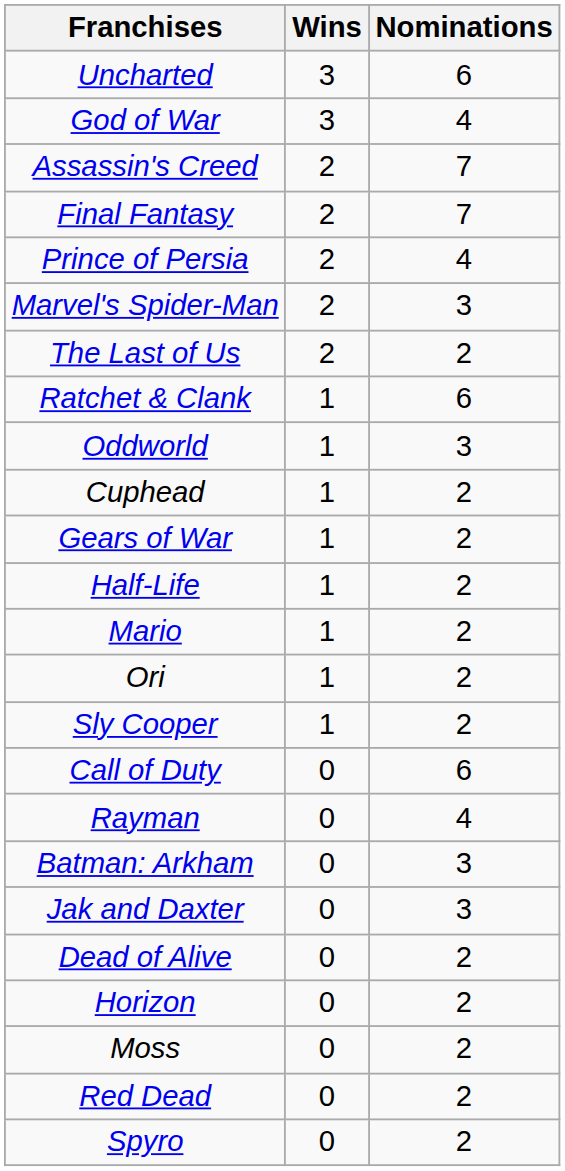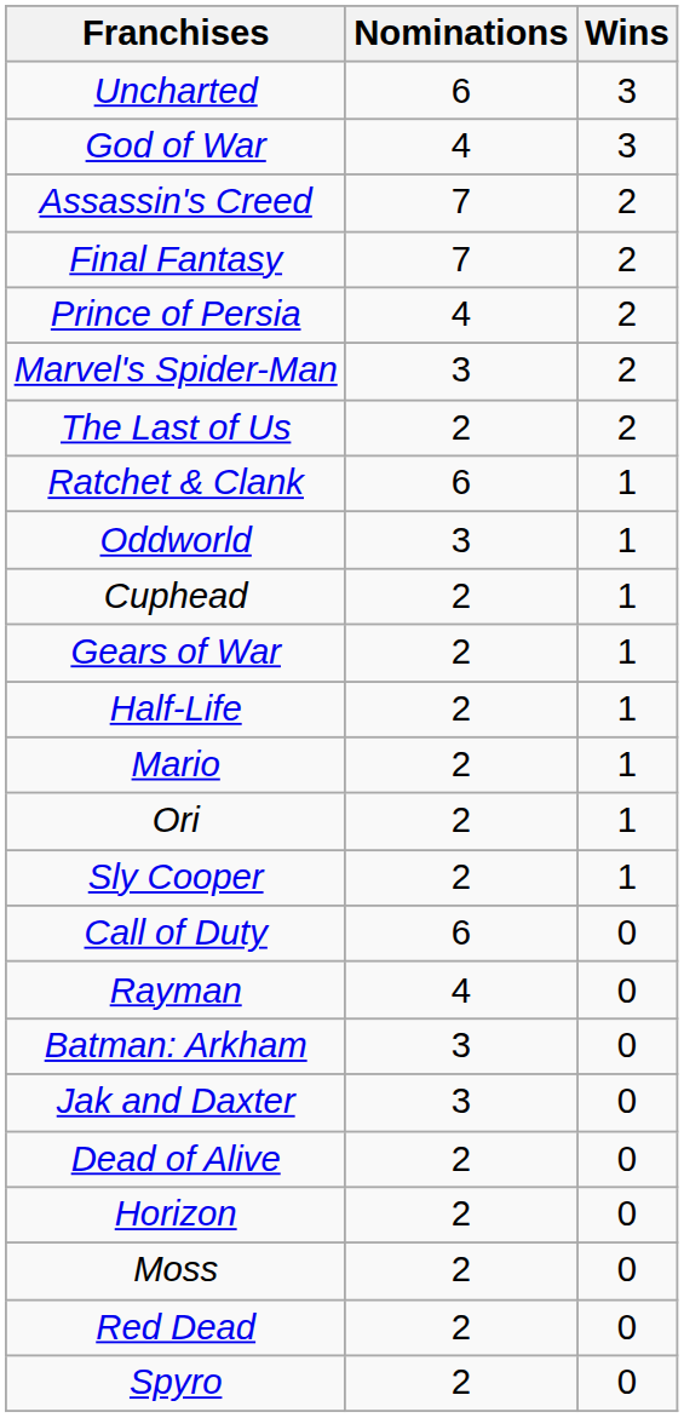 <table class="wikitable sortable plainrowheaders" rowspan="2" style="text-align:center;" background: #f6e39c;>
 <tr>
 <th scope="col">Franchises</th>
+<th scope="col">Nominations</th>
 <th scope="col">Wins</th>
-<th scope="col">Nominations</th>
 </tr>
 <tr>
 <td><em><a href='#'>Uncharted</a></em></td>
+<td>6</td>
 <td>3</td>
-<td>6</td>
 </tr>
 <tr>
 <td><em><a href='#'>God of War</a></em></td>
+<td>4</td>
 <td>3</td>
-<td>4</td>
 </tr>
 <tr>
 <td><em><a href='#'>Assassin's Creed</a></em></td>
+<td>7</td>
 <td>2</td>
-<td>7</td>
 </tr>
 <tr>
 <td><em><a href='#'>Final Fantasy</a></em></td>
+<td>7</td>
 <td>2</td>
-<td>7</td>
 </tr>
 <tr>
 <td><em><a href='#'>Prince of Persia</a></em></td>
+<td>4</td>
 <td>2</td>
-<td>4</td>
 </tr>
 <tr>
 <td><em><a href='#'>Marvel's Spider-Man</a></em></td>
+<td>3</td>
 <td>2</td>
-<td>3</td>
 </tr>
 <tr>
 <td><em><a href='#'>The Last of Us</a></em></td>
 <td>2</td>
 <td>2</td>
 </tr>
 <tr>
 <td><em><a href='#'>Ratchet & Clank</a></em></td>
+<td>6</td>
 <td>1</td>
-<td>6</td>
 </tr>
 <tr>
 <td><em><a href='#'>Oddworld</a></em></td>
+<td>3</td>
 <td>1</td>
-<td>3</td>
 </tr>
 <tr>
 <td><em>Cuphead</em></td>
+<td>2</td>
 <td>1</td>
-<td>2</td>
 </tr>
 <tr>
 <td><em><a href='#'>Gears of War</a></em></td>
+<td>2</td>
 <td>1</td>
-<td>2</td>
 </tr>
 <tr>
 <td><em><a href='#'>Half-Life</a></em></td>
+<td>2</td>
 <td>1</td>
-<td>2</td>
 </tr>
 <tr>
 <td><em><a href='#'>Mario</a></em></td>
+<td>2</td>
 <td>1</td>
-<td>2</td>
 </tr>
 <tr>
 <td><em>Ori</em></td>
+<td>2</td>
 <td>1</td>
-<td>2</td>
 </tr>
 <tr>
 <td><em><a href='#'>Sly Cooper</a></em></td>
+<td>2</td>
 <td>1</td>
-<td>2</td>
 </tr>
 <tr>
 <td><em><a href='#'>Call of Duty</a></em></td>
+<td>6</td>
 <td>0</td>
-<td>6</td>
 </tr>
 <tr>
 <td><em><a href='#'>Rayman</a></em></td>
+<td>4</td>
 <td>0</td>
-<td>4</td>
 </tr>
 <tr>
 <td><em><a href='#'>Batman: Arkham</a></em></td>
+<td>3</td>
 <td>0</td>
-<td>3</td>
 </tr>
 <tr>
 <td><em><a href='#'>Jak and Daxter</a></em></td>
+<td>3</td>
 <td>0</td>
-<td>3</td>
 </tr>
 <tr>
 <td><em><a href='#'>Dead of Alive</a></em></td>
+<td>2</td>
 <td>0</td>
-<td>2</td>
 </tr>
 <tr>
 <td><em><a href='#'>Horizon</a></em></td>
+<td>2</td>
 <td>0</td>
-<td>2</td>
 </tr>
 <tr>
 <td><em>Moss</em></td>
+<td>2</td>
 <td>0</td>
-<td>2</td>
 </tr>
 <tr>
 <td><em><a href='#'>Red Dead</a></em></td>
+<td>2</td>
 <td>0</td>
-<td>2</td>
 </tr>
 <tr>
 <td><em><a href='#'>Spyro</a></em></td>
+<td>2</td>
 <td>0</td>
-<td>2</td>
 </tr>
 </table>
